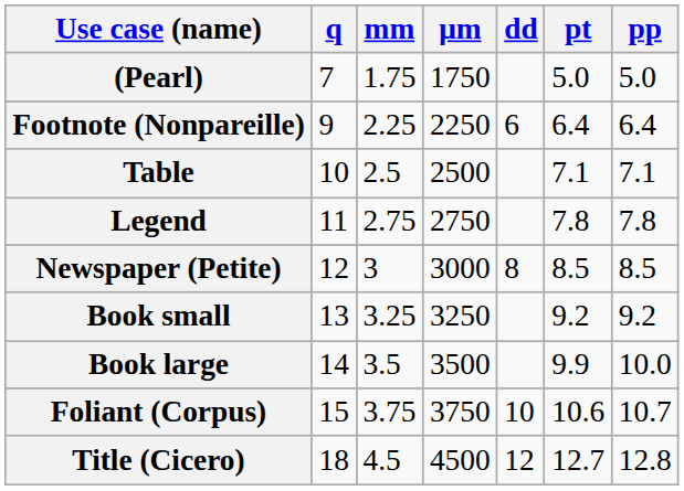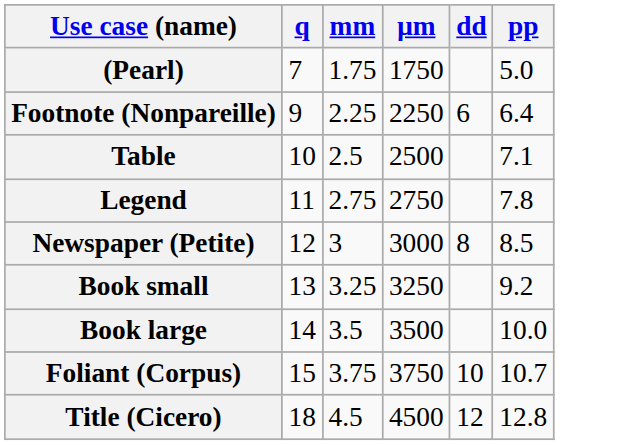 <table class="wikitable">
 <tr>
 <th><a href='#'>Use case</a> (name)</th>
 <th title="quart"><a href='#'>q</a></th>
 <th title="millimetre"><a href='#'>mm</a></th>
 <th title="micrometre"><a href='#'>μm</a></th>
 <th title="Didot point"><a href='#'>dd</a></th>
-<th title="Postscript point, rounded"><a href='#'>pt</a></th>
 <th title="English point, rounded"><a href='#'>pp</a></th>
 </tr>
 <tr>
 <th>(Pearl)</th>
 <td>7</td>
 <td>1.75</td>
 <td>1750</td>
 <td></td>
 <td>5.0</td>
-<td>5.0</td>
 </tr>
 <tr>
 <th>Footnote (Nonpareille)</th>
 <td>9</td>
 <td>2.25</td>
 <td>2250</td>
 <td>6</td>
-<td>6.4</td>
 <td>6.4</td>
 </tr>
 <tr>
 <th>Table</th>
 <td>10</td>
 <td>2.5</td>
 <td>2500</td>
 <td></td>
 <td>7.1</td>
-<td>7.1</td>
 </tr>
 <tr>
 <th>Legend</th>
 <td>11</td>
 <td>2.75</td>
 <td>2750</td>
 <td></td>
-<td>7.8</td>
 <td>7.8</td>
 </tr>
 <tr>
 <th>Newspaper (Petite)</th>
 <td>12</td>
 <td>3</td>
 <td>3000</td>
 <td>8</td>
 <td>8.5</td>
-<td>8.5</td>
 </tr>
 <tr>
 <th>Book small</th>
 <td>13</td>
 <td>3.25</td>
 <td>3250</td>
 <td></td>
 <td>9.2</td>
-<td>9.2</td>
 </tr>
 <tr>
 <th>Book large</th>
 <td>14</td>
 <td>3.5</td>
 <td>3500</td>
 <td></td>
-<td>9.9</td>
 <td>10.0</td>
 </tr>
 <tr>
 <th>Foliant (Corpus)</th>
 <td>15</td>
 <td>3.75</td>
 <td>3750</td>
 <td>10</td>
-<td>10.6</td>
 <td>10.7</td>
 </tr>
 <tr>
 <th>Title (Cicero)</th>
 <td>18</td>
 <td>4.5</td>
 <td>4500</td>
 <td>12</td>
-<td>12.7</td>
 <td>12.8</td>
 </tr>
 </table>
